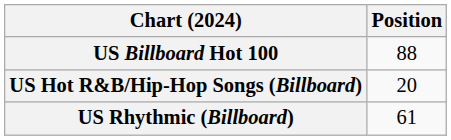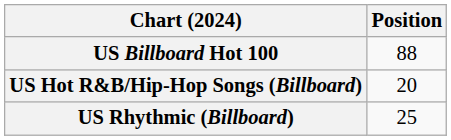 <table class="wikitable sortable plainrowheaders" style="text-align:center">
 <tr>
 <th scope="col">Chart (2024)</th>
 <th scope="col">Position</th>
 </tr>
 <tr>
 <th scope="row">US <em>Billboard</em> Hot 100</th>
 <td>88</td>
 </tr>
 <tr>
 <th scope="row">US Hot R&B/Hip-Hop Songs (<em>Billboard</em>)</th>
 <td>20</td>
 </tr>
 <tr>
 <th scope="row">US Rhythmic (<em>Billboard</em>)</th>
-<td>61</td>
+<td>25</td>
 </tr>
 </table>
